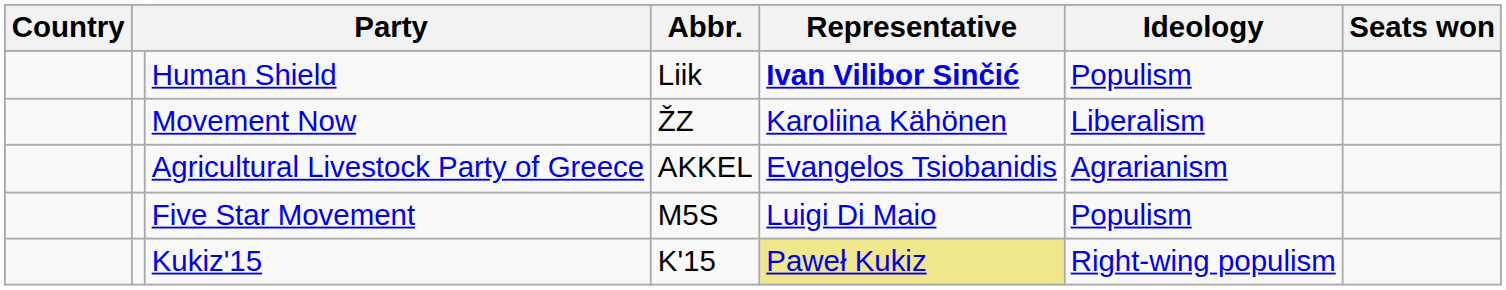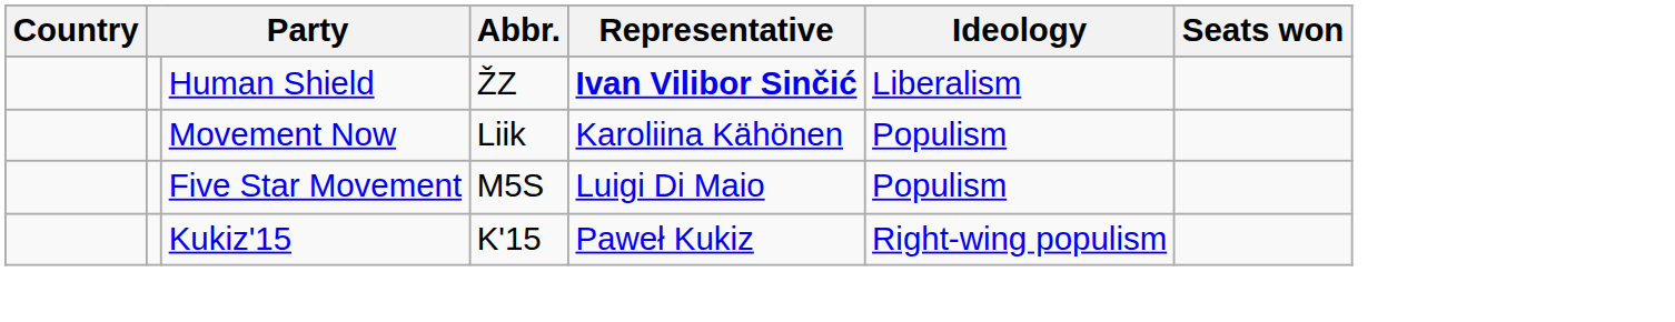 <table class="wikitable sortable">
 <tr>
 <th>Country</th>
 <th colspan="2">Party</th>
 <th>Abbr.</th>
 <th>Representative</th>
 <th>Ideology</th>
 <th>Seats won</th>
 </tr>
 <tr>
 <td></td>
 <td bgcolor=></td>
 <td><a href='#'>Human Shield</a></td>
-<td>Liik</td>
+<td>ŽZ</td>
 <td><strong><a href='#'>Ivan Vilibor Sinčić</a></strong></td>
-<td><a href='#'>Populism</a></td>
+<td><a href='#'>Liberalism</a></td>
 <td></td>
 </tr>
 <tr>
 <td></td>
 <td bgcolor=></td>
 <td><a href='#'>Movement Now</a></td>
-<td>ŽZ</td>
+<td>Liik</td>
 <td><a href='#'>Karoliina Kähönen</a></td>
-<td><a href='#'>Liberalism</a></td>
-<td></td>
-</tr>
-<tr>
-<td></td>
-<td bgcolor=></td>
-<td><a href='#'>Agricultural Livestock Party of Greece</a></td>
-<td>AKKEL</td>
-<td><a href='#'>Evangelos Tsiobanidis</a></td>
-<td><a href='#'>Agrarianism</a></td>
+<td><a href='#'>Populism</a></td>
 <td></td>
 </tr>
 <tr>
 <td></td>
 <td bgcolor=></td>
 <td><a href='#'>Five Star Movement</a></td>
 <td>M5S</td>
 <td><a href='#'>Luigi Di Maio</a></td>
 <td><a href='#'>Populism</a></td>
 <td></td>
 </tr>
 <tr>
 <td></td>
 <td bgcolor=></td>
 <td><a href='#'>Kukiz'15</a></td>
 <td>K'15</td>
-<td style="background: khaki;"><a href='#'>Paweł Kukiz</a></td>
+<td><a href='#'>Paweł Kukiz</a></td>
 <td><a href='#'>Right-wing populism</a><br></td>
 <td></td>
 </tr>
 </table>
